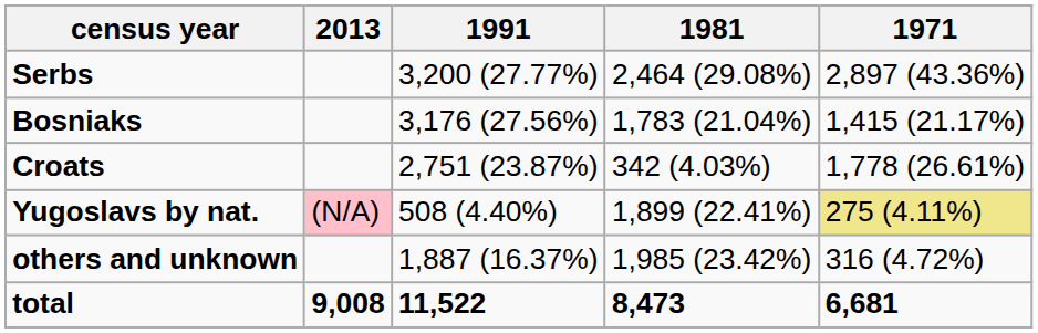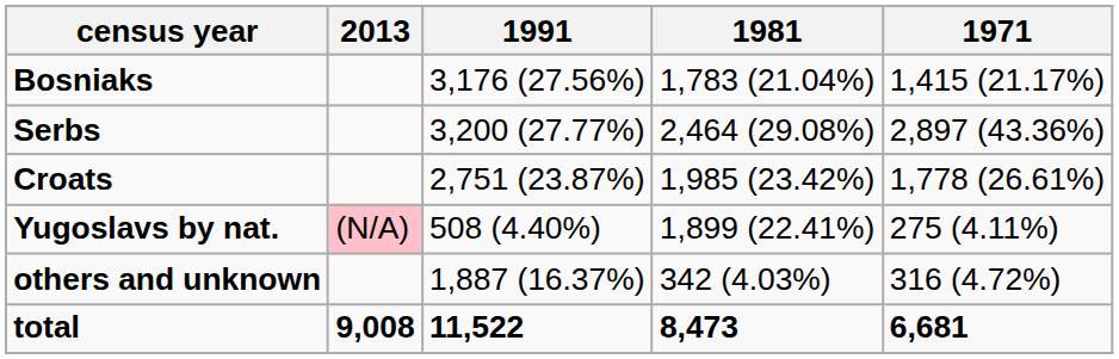 <table class="wikitable" style="font-size:85%;">
 <tr>
 <th>census year</th>
 <th>2013</th>
 <th>1991</th>
 <th>1981</th>
 <th>1971</th>
 </tr>
 <tr>
+<td><strong>Bosniaks</strong></td>
+<td></td>
+<td>3,176 (27.56%)</td>
+<td>1,783 (21.04%)</td>
+<td>1,415 (21.17%)</td>
+</tr>
+<tr>
 <td><strong>Serbs</strong></td>
 <td></td>
 <td>3,200 (27.77%)</td>
 <td>2,464 (29.08%)</td>
 <td>2,897 (43.36%)</td>
 </tr>
 <tr>
-<td><strong>Bosniaks</strong></td>
-<td></td>
-<td>3,176 (27.56%)</td>
-<td>1,783 (21.04%)</td>
-<td>1,415 (21.17%)</td>
-</tr>
-<tr>
 <td><strong>Croats</strong></td>
 <td></td>
 <td>2,751 (23.87%)</td>
-<td>342 (4.03%)</td>
+<td>1,985 (23.42%)</td>
 <td>1,778 (26.61%)</td>
 </tr>
 <tr>
 <td><strong>Yugoslavs by nat.</strong></td>
 <td style="background: pink;">(N/A)</td>
 <td>508 (4.40%)</td>
 <td>1,899 (22.41%)</td>
-<td style="background: khaki;">275 (4.11%)</td>
+<td>275 (4.11%)</td>
 </tr>
 <tr>
 <td><strong>others and unknown</strong></td>
 <td></td>
 <td>1,887 (16.37%)</td>
-<td>1,985 (23.42%)</td>
+<td>342 (4.03%)</td>
 <td>316 (4.72%)</td>
 </tr>
 <tr>
 <td><strong>total</strong></td>
 <td><strong>9,008</strong></td>
 <td><strong>11,522</strong></td>
 <td><strong>8,473</strong></td>
 <td><strong>6,681</strong></td>
 </tr>
 </table>
